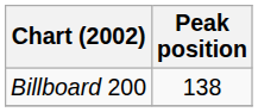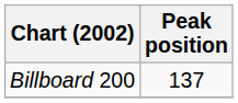 <table class="wikitable">
 <tr>
 <th>Chart (2002)</th>
 <th>Peak<br>position</th>
 </tr>
 <tr>
 <td><em>Billboard</em> 200</td>
-<td align="center">138</td>
+<td align="center">137</td>
 </tr>
 <tr>
 </tr>
 </table>
